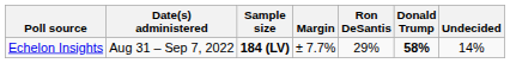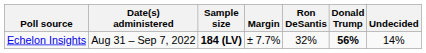 <table class="wikitable mw-datatable" style="font-size:90%;text-align:center;">
 <tr valign=bottom style="font-size:90%;">
 <th>Poll source</th>
 <th>Date(s)<br>administered</th>
 <th>Sample<br>size</th>
 <th>Margin<br></th>
 <th>Ron<br>DeSantis</th>
 <th>Donald<br>Trump</th>
 <th>Undecided</th>
 </tr>
 <tr>
 <td><a href='#'>Echelon Insights</a></td>
 <td>Aug 31 – Sep 7, 2022</td>
 <td><strong>184 (LV)</strong></td>
 <td>± 7.7%</td>
-<td>29%</td>
-<td><strong>58%</strong></td>
+<td>32%</td>
+<td><strong>56%</strong></td>
 <td>14%</td>
 </tr>
 </table>
